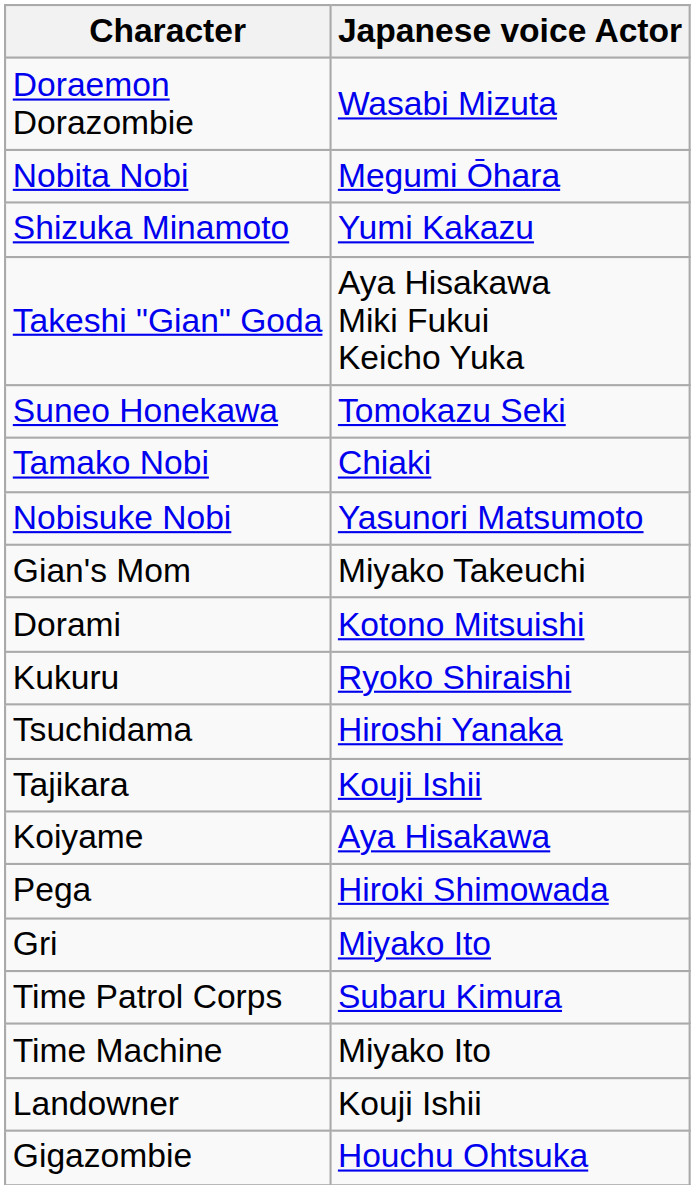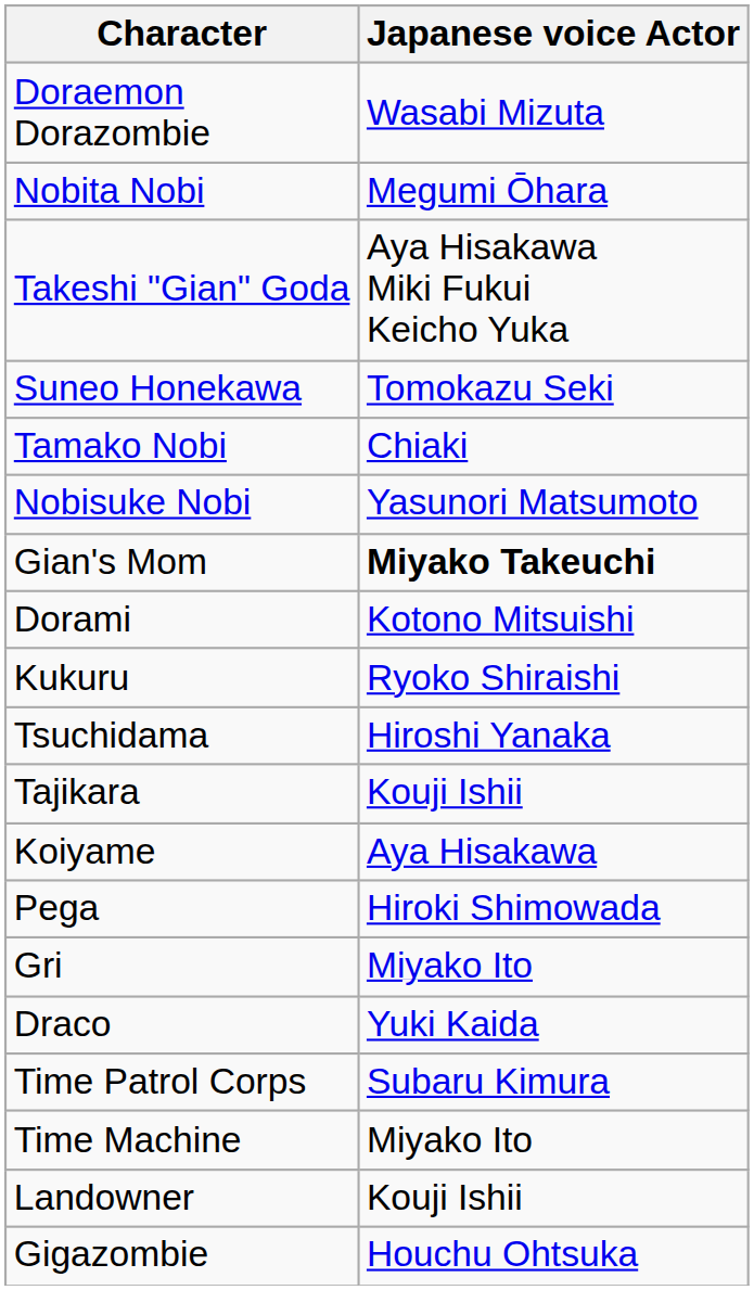 <table class="wikitable">
 <tr>
 <th>Character</th>
 <th>Japanese voice Actor</th>
 </tr>
 <tr>
 <td><a href='#'>Doraemon</a><br>Dorazombie</td>
 <td><a href='#'>Wasabi Mizuta</a></td>
 </tr>
 <tr>
 <td><a href='#'>Nobita Nobi</a></td>
 <td><a href='#'>Megumi Ōhara</a></td>
-</tr>
-<tr>
-<td><a href='#'>Shizuka Minamoto</a></td>
-<td><a href='#'>Yumi Kakazu</a></td>
 </tr>
 <tr>
 <td><a href='#'>Takeshi "Gian" Goda</a></td>
 <td>Aya Hisakawa<br>Miki Fukui<br>Keicho Yuka</td>
 </tr>
 <tr>
 <td><a href='#'>Suneo Honekawa</a></td>
 <td><a href='#'>Tomokazu Seki</a></td>
 </tr>
 <tr>
 <td><a href='#'>Tamako Nobi</a></td>
 <td><a href='#'>Chiaki</a></td>
 </tr>
 <tr>
 <td><a href='#'>Nobisuke Nobi</a></td>
 <td><a href='#'>Yasunori Matsumoto</a></td>
 </tr>
 <tr>
 <td>Gian's Mom</td>
-<td>Miyako Takeuchi</td>
+<td><strong>Miyako Takeuchi</strong></td>
 </tr>
 <tr>
 <td>Dorami</td>
 <td><a href='#'>Kotono Mitsuishi</a></td>
 </tr>
 <tr>
 <td>Kukuru</td>
 <td><a href='#'>Ryoko Shiraishi</a></td>
 </tr>
 <tr>
 <td>Tsuchidama</td>
 <td><a href='#'>Hiroshi Yanaka</a></td>
 </tr>
 <tr>
 <td>Tajikara</td>
 <td><a href='#'>Kouji Ishii</a></td>
 </tr>
 <tr>
 <td>Koiyame</td>
 <td><a href='#'>Aya Hisakawa</a></td>
 </tr>
 <tr>
 <td>Pega</td>
 <td><a href='#'>Hiroki Shimowada</a></td>
 </tr>
 <tr>
 <td>Gri</td>
 <td><a href='#'>Miyako Ito</a></td>
 </tr>
 <tr>
+<td>Draco</td>
+<td><a href='#'>Yuki Kaida</a></td>
+</tr>
+<tr>
 <td>Time Patrol Corps</td>
 <td><a href='#'>Subaru Kimura</a></td>
 </tr>
 <tr>
 <td>Time Machine</td>
 <td>Miyako Ito</td>
 </tr>
 <tr>
 <td>Landowner</td>
 <td>Kouji Ishii</td>
 </tr>
 <tr>
 <td>Gigazombie</td>
 <td><a href='#'>Houchu Ohtsuka</a></td>
 </tr>
 </table>
